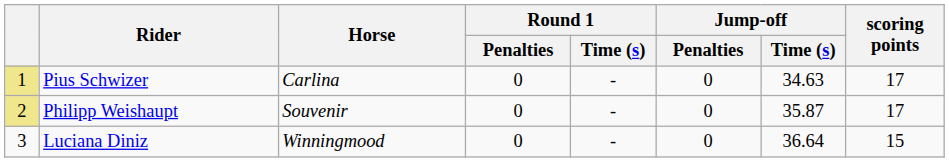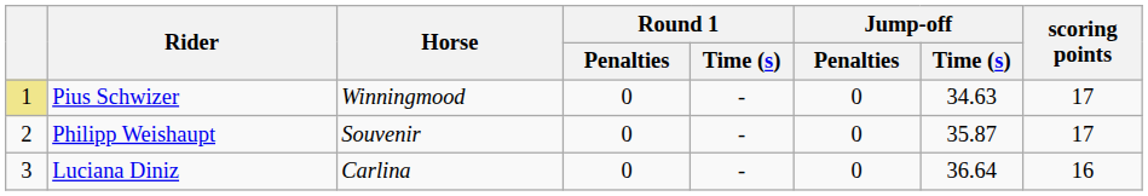 <table class="wikitable" style="font-size: 90%">
 <tr>
 <th rowspan=2 width=20></th>
 <th rowspan=2 width=180>Rider</th>
 <th rowspan=2 width=140>Horse</th>
 <th colspan=2>Round 1</th>
 <th colspan=2>Jump-off</th>
 <th rowspan=2 width=70>scoring<br>points</th>
 </tr>
 <tr>
 <th width=75>Penalties</th>
 <th width=60>Time (<a href='#'>s</a>)</th>
 <th width=75>Penalties</th>
 <th width=60>Time (<a href='#'>s</a>)</th>
 </tr>
 <tr>
 <td align=center style="background: khaki;">1</td>
 <td> <a href='#'>Pius Schwizer</a></td>
-<td><em>Carlina</em></td>
+<td><em>Winningmood</em></td>
 <td align=center>0</td>
 <td align=center>-</td>
 <td align=center>0</td>
 <td align=center>34.63</td>
 <td align=center>17</td>
 </tr>
 <tr>
-<td align=center style="background: khaki;">2</td>
+<td align=center>2</td>
 <td> <a href='#'>Philipp Weishaupt</a></td>
 <td><em>Souvenir</em></td>
 <td align=center>0</td>
 <td align=center>-</td>
 <td align=center>0</td>
 <td align=center>35.87</td>
 <td align=center>17</td>
 </tr>
 <tr>
 <td align=center>3</td>
 <td> <a href='#'>Luciana Diniz</a></td>
-<td><em>Winningmood</em></td>
+<td><em>Carlina</em></td>
 <td align=center>0</td>
 <td align=center>-</td>
 <td align=center>0</td>
 <td align=center>36.64</td>
-<td align=center>15</td>
+<td align=center>16</td>
 </tr>
 </table>
